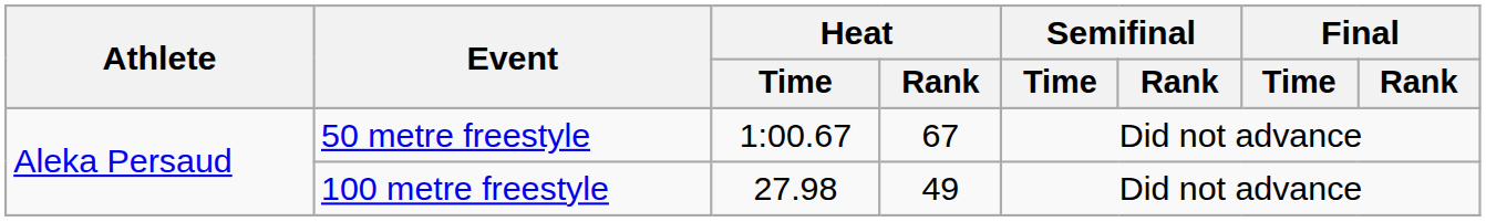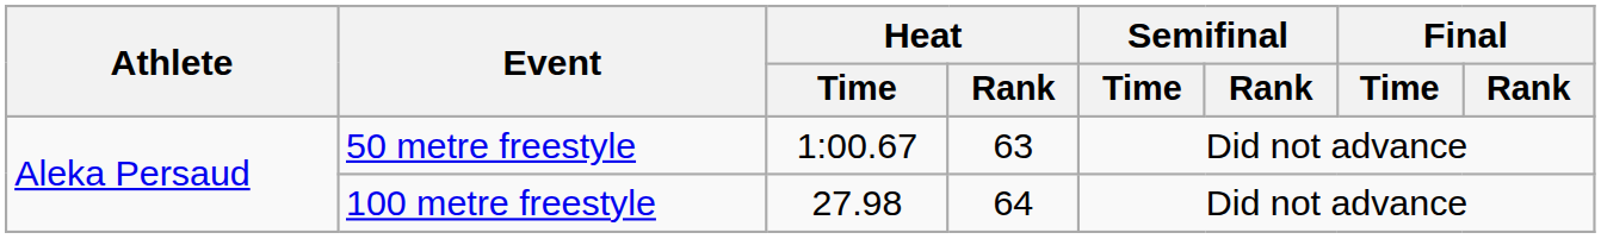 <table class="wikitable" style="text-align:center; font-size:90%; width:50%;">
 <tr>
 <th rowspan="2">Athlete</th>
 <th rowspan="2">Event</th>
 <th colspan="2">Heat</th>
 <th colspan="2">Semifinal</th>
 <th colspan="2">Final</th>
 </tr>
 <tr style="font-size:95%">
 <th>Time</th>
 <th>Rank</th>
 <th>Time</th>
 <th>Rank</th>
 <th>Time</th>
 <th>Rank</th>
 </tr>
 <tr>
 <td align=left rowspan=2><a href='#'>Aleka Persaud</a></td>
 <td align=left><a href='#'>50 metre freestyle</a></td>
 <td>1:00.67</td>
-<td>67</td>
+<td>63</td>
 <td colspan=4>Did not advance</td>
 </tr>
 <tr>
 <td align=left><a href='#'>100 metre freestyle</a></td>
 <td>27.98</td>
-<td>49</td>
+<td>64</td>
 <td colspan=4>Did not advance</td>
 </tr>
 </table>
